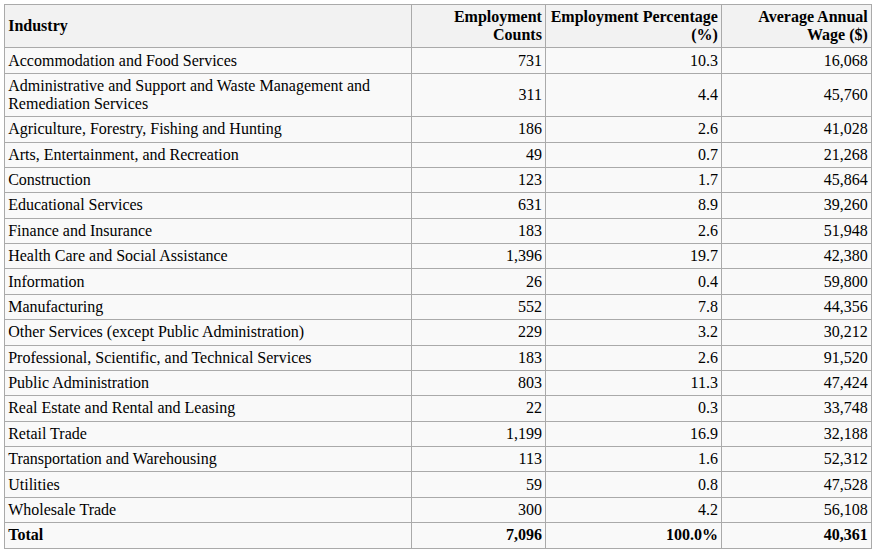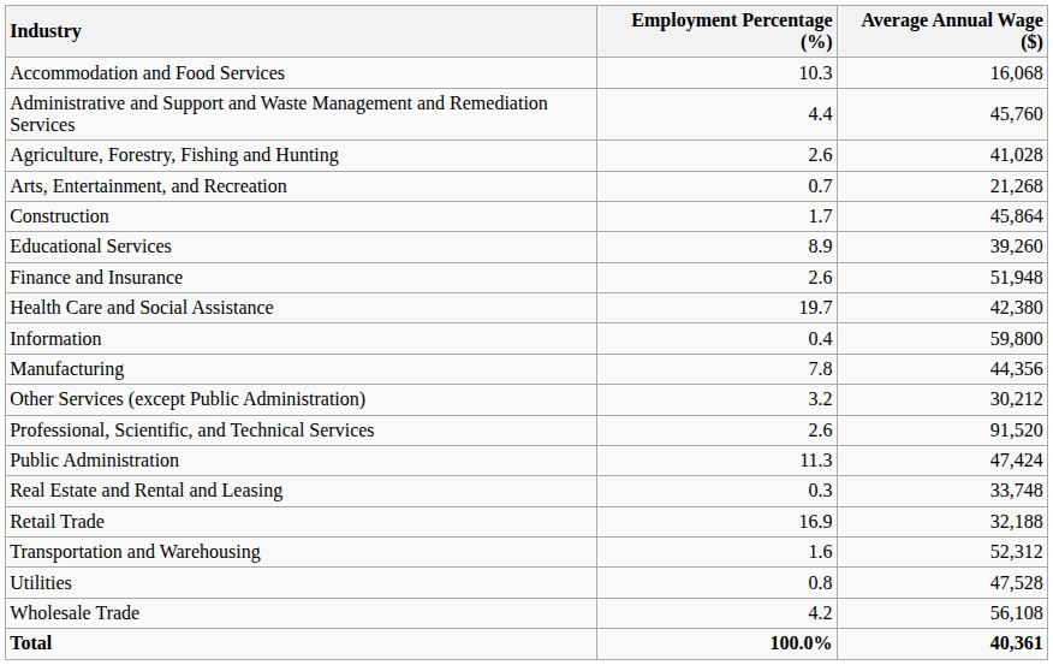 <table class="wikitable sortable">
 <tr>
 <th style="text-align:left;">Industry</th>
-<th style="text-align:right;">Employment Counts</th>
 <th style="text-align:right;">Employment Percentage (%)</th>
 <th style="text-align:right;">Average Annual Wage ($)</th>
 </tr>
 <tr>
 <td style="text-align:left;">Accommodation and Food Services</td>
-<td style="text-align:right;">731</td>
 <td style="text-align:right;">10.3</td>
 <td style="text-align:right;">16,068</td>
 </tr>
 <tr>
 <td style="text-align:left;">Administrative and Support and Waste Management and Remediation Services</td>
-<td style="text-align:right;">311</td>
 <td style="text-align:right;">4.4</td>
 <td style="text-align:right;">45,760</td>
 </tr>
 <tr>
 <td style="text-align:left;">Agriculture, Forestry, Fishing and Hunting</td>
-<td style="text-align:right;">186</td>
 <td style="text-align:right;">2.6</td>
 <td style="text-align:right;">41,028</td>
 </tr>
 <tr>
 <td style="text-align:left;">Arts, Entertainment, and Recreation</td>
-<td style="text-align:right;">49</td>
 <td style="text-align:right;">0.7</td>
 <td style="text-align:right;">21,268</td>
 </tr>
 <tr>
 <td style="text-align:left;">Construction</td>
-<td style="text-align:right;">123</td>
 <td style="text-align:right;">1.7</td>
 <td style="text-align:right;">45,864</td>
 </tr>
 <tr>
 <td style="text-align:left;">Educational Services</td>
-<td style="text-align:right;">631</td>
 <td style="text-align:right;">8.9</td>
 <td style="text-align:right;">39,260</td>
 </tr>
 <tr>
 <td style="text-align:left;">Finance and Insurance</td>
-<td style="text-align:right;">183</td>
 <td style="text-align:right;">2.6</td>
 <td style="text-align:right;">51,948</td>
 </tr>
 <tr>
 <td style="text-align:left;">Health Care and Social Assistance</td>
-<td style="text-align:right;">1,396</td>
 <td style="text-align:right;">19.7</td>
 <td style="text-align:right;">42,380</td>
 </tr>
 <tr>
 <td style="text-align:left;">Information</td>
-<td style="text-align:right;">26</td>
 <td style="text-align:right;">0.4</td>
 <td style="text-align:right;">59,800</td>
 </tr>
 <tr>
 <td style="text-align:left;">Manufacturing</td>
-<td style="text-align:right;">552</td>
 <td style="text-align:right;">7.8</td>
 <td style="text-align:right;">44,356</td>
 </tr>
 <tr>
 <td style="text-align:left;">Other Services (except Public Administration)</td>
-<td style="text-align:right;">229</td>
 <td style="text-align:right;">3.2</td>
 <td style="text-align:right;">30,212</td>
 </tr>
 <tr>
 <td style="text-align:left;">Professional, Scientific, and Technical Services</td>
-<td style="text-align:right;">183</td>
 <td style="text-align:right;">2.6</td>
 <td style="text-align:right;">91,520</td>
 </tr>
 <tr>
 <td style="text-align:left;">Public Administration</td>
-<td style="text-align:right;">803</td>
 <td style="text-align:right;">11.3</td>
 <td style="text-align:right;">47,424</td>
 </tr>
 <tr>
 <td style="text-align:left;">Real Estate and Rental and Leasing</td>
-<td style="text-align:right;">22</td>
 <td style="text-align:right;">0.3</td>
 <td style="text-align:right;">33,748</td>
 </tr>
 <tr>
 <td style="text-align:left;">Retail Trade</td>
-<td style="text-align:right;">1,199</td>
 <td style="text-align:right;">16.9</td>
 <td style="text-align:right;">32,188</td>
 </tr>
 <tr>
 <td style="text-align:left;">Transportation and Warehousing</td>
-<td style="text-align:right;">113</td>
 <td style="text-align:right;">1.6</td>
 <td style="text-align:right;">52,312</td>
 </tr>
 <tr>
 <td style="text-align:left;">Utilities</td>
-<td style="text-align:right;">59</td>
 <td style="text-align:right;">0.8</td>
 <td style="text-align:right;">47,528</td>
 </tr>
 <tr>
 <td style="text-align:left;">Wholesale Trade</td>
-<td style="text-align:right;">300</td>
 <td style="text-align:right;">4.2</td>
 <td style="text-align:right;">56,108</td>
 </tr>
 <tr>
 <td style="text-align:left; font-weight:bold;"><strong>Total</strong></td>
-<td style="text-align:right; font-weight:bold;"><strong>7,096</strong></td>
 <td style="text-align:right; font-weight:bold;"><strong>100.0%</strong></td>
 <td style="text-align:right; font-weight:bold;"><strong>40,361</strong></td>
 </tr>
 </table>
